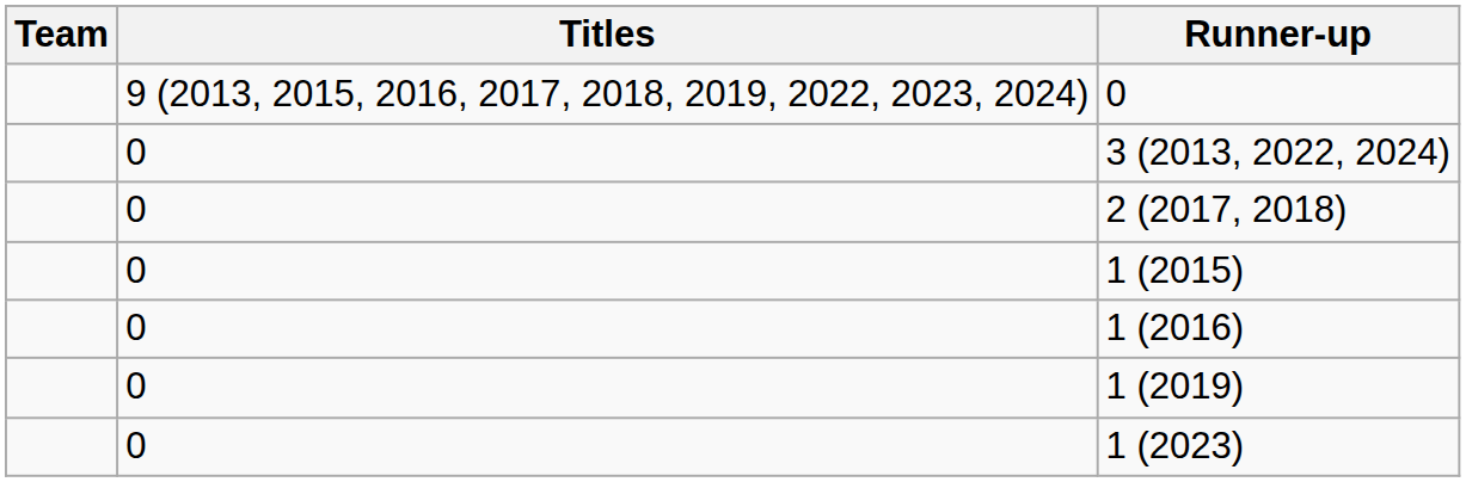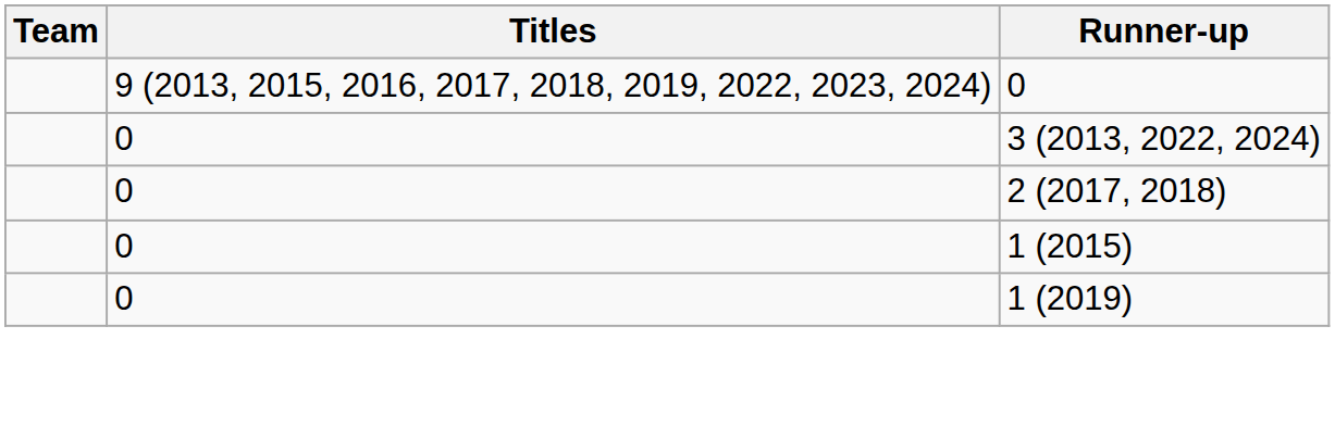 <table class="wikitable">
 <tr>
 <th>Team</th>
 <th>Titles</th>
 <th>Runner-up</th>
 </tr>
 <tr>
 <td></td>
 <td>9 (2013, 2015, 2016, 2017, 2018, 2019, 2022, 2023, 2024)</td>
 <td>0</td>
 </tr>
 <tr>
 <td></td>
 <td>0</td>
 <td>3 (2013, 2022, 2024)</td>
 </tr>
 <tr>
 <td></td>
 <td>0</td>
 <td>2 (2017, 2018)</td>
 </tr>
 <tr>
 <td></td>
 <td>0</td>
 <td>1 (2015)</td>
 </tr>
 <tr>
 <td></td>
 <td>0</td>
-<td>1 (2016)</td>
-</tr>
-<tr>
-<td></td>
-<td>0</td>
 <td>1 (2019)</td>
 </tr>
-<tr>
-<td></td>
-<td>0</td>
-<td>1 (2023)</td>
-</tr>
 </table>
